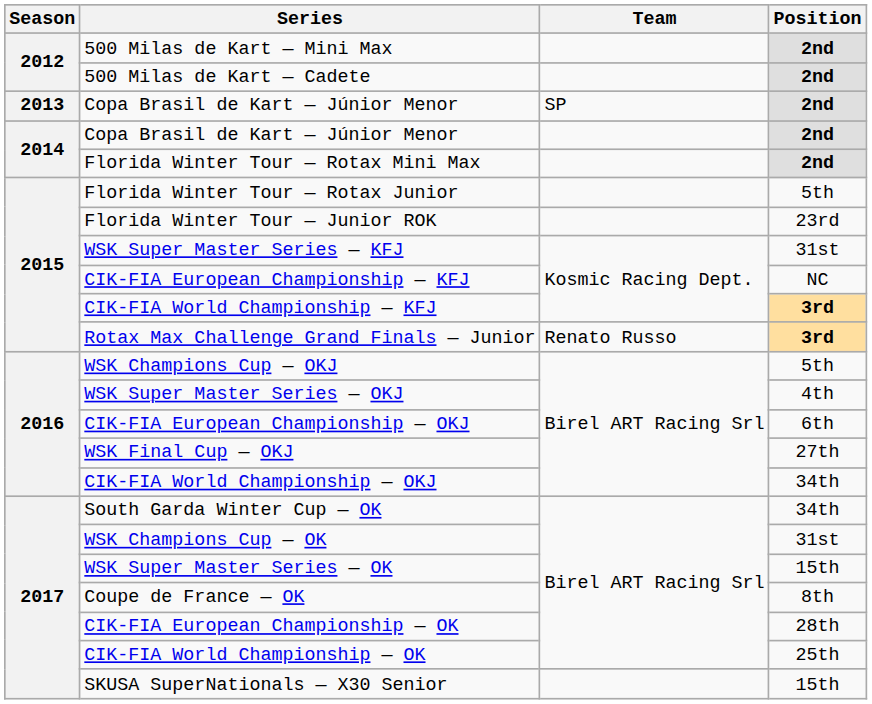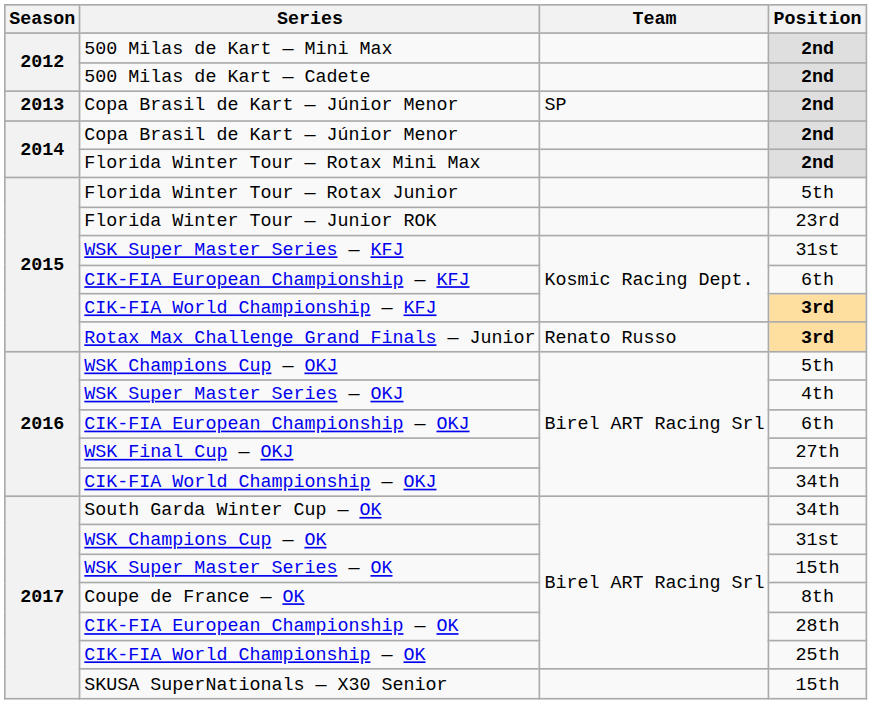 <table class="wikitable" style="font-size: 85%; text-align:center">
 <tr>
 <th>Season</th>
 <th>Series</th>
 <th>Team</th>
 <th>Position</th>
 </tr>
 <tr>
 <th rowspan="2">2012</th>
 <td align="left">500 Milas de Kart — Mini Max</td>
 <td align="left"></td>
 <td style="background:#DFDFDF;"><strong>2nd</strong></td>
 </tr>
 <tr>
 <td align="left">500 Milas de Kart — Cadete</td>
 <td align="left"></td>
 <td style="background:#DFDFDF;"><strong>2nd</strong></td>
 </tr>
 <tr>
 <th>2013</th>
 <td align="left">Copa Brasil de Kart — Júnior Menor</td>
 <td align="left">SP</td>
 <td style="background:#DFDFDF;"><strong>2nd</strong></td>
 </tr>
 <tr>
 <th rowspan="2">2014</th>
 <td align="left">Copa Brasil de Kart — Júnior Menor</td>
 <td align="left"></td>
 <td style="background:#DFDFDF;"><strong>2nd</strong></td>
 </tr>
 <tr>
 <td align="left">Florida Winter Tour — Rotax Mini Max</td>
 <td></td>
 <td style="background:#DFDFDF;"><strong>2nd</strong></td>
 </tr>
 <tr>
 <th rowspan="6">2015</th>
 <td align="left">Florida Winter Tour — Rotax Junior</td>
 <td align="left"></td>
 <td>5th</td>
 </tr>
 <tr>
 <td align="left">Florida Winter Tour — Junior ROK</td>
 <td align="left"></td>
 <td>23rd</td>
 </tr>
 <tr>
 <td align="left"><a href='#'>WSK Super Master Series</a> — <a href='#'>KFJ</a></td>
 <td rowspan="3" align="left">Kosmic Racing Dept.</td>
 <td>31st</td>
 </tr>
 <tr>
 <td align="left"><a href='#'>CIK-FIA European Championship</a> — <a href='#'>KFJ</a></td>
-<td>NC</td>
+<td>6th</td>
 </tr>
 <tr>
 <td align="left"><a href='#'>CIK-FIA World Championship</a> — <a href='#'>KFJ</a></td>
 <td style="background:#FFDF9F;"><strong>3rd</strong></td>
 </tr>
 <tr>
 <td align="left"><a href='#'>Rotax Max Challenge Grand Finals</a> — Junior</td>
 <td align="left">Renato Russo</td>
 <td style="background:#FFDF9F;"><strong>3rd</strong></td>
 </tr>
 <tr>
 <th rowspan="5">2016</th>
 <td align="left"><a href='#'>WSK Champions Cup</a> — <a href='#'>OKJ</a></td>
 <td rowspan="5" align="left">Birel ART Racing Srl</td>
 <td>5th</td>
 </tr>
 <tr>
 <td align="left"><a href='#'>WSK Super Master Series</a> — <a href='#'>OKJ</a></td>
 <td>4th</td>
 </tr>
 <tr>
 <td align="left"><a href='#'>CIK-FIA European Championship</a> — <a href='#'>OKJ</a></td>
 <td>6th</td>
 </tr>
 <tr>
 <td align="left"><a href='#'>WSK Final Cup</a> — <a href='#'>OKJ</a></td>
 <td>27th</td>
 </tr>
 <tr>
 <td align="left"><a href='#'>CIK-FIA World Championship</a> — <a href='#'>OKJ</a></td>
 <td>34th</td>
 </tr>
 <tr>
 <th rowspan="7">2017</th>
 <td align="left">South Garda Winter Cup — <a href='#'>OK</a></td>
 <td rowspan="6" align="left">Birel ART Racing Srl</td>
 <td>34th</td>
 </tr>
 <tr>
 <td align="left"><a href='#'>WSK Champions Cup</a> — <a href='#'>OK</a></td>
 <td>31st</td>
 </tr>
 <tr>
 <td align="left"><a href='#'>WSK Super Master Series</a> — <a href='#'>OK</a></td>
 <td>15th</td>
 </tr>
 <tr>
 <td align="left">Coupe de France — <a href='#'>OK</a></td>
 <td>8th</td>
 </tr>
 <tr>
 <td align="left"><a href='#'>CIK-FIA European Championship</a> — <a href='#'>OK</a></td>
 <td>28th</td>
 </tr>
 <tr>
 <td align="left"><a href='#'>CIK-FIA World Championship</a> — <a href='#'>OK</a></td>
 <td>25th</td>
 </tr>
 <tr>
 <td align="left">SKUSA SuperNationals — X30 Senior</td>
 <td align="left"></td>
 <td>15th</td>
 </tr>
 </table>
